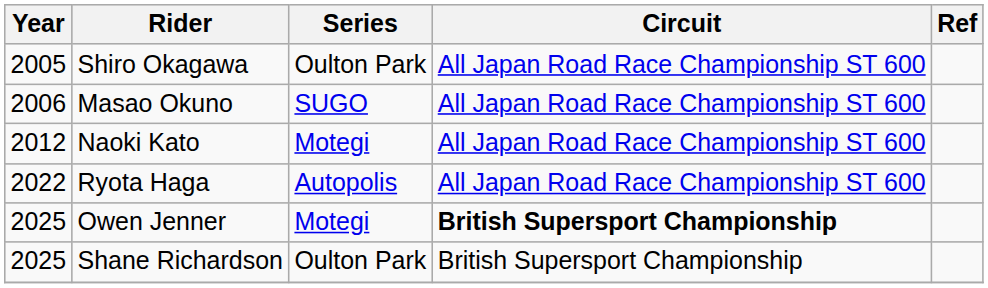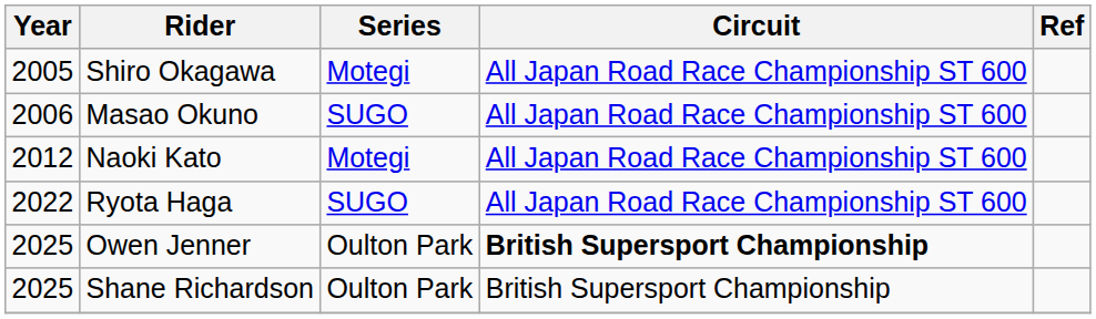 <table class="wikitable sortable" border="1">
 <tr>
 <th>Year</th>
 <th>Rider</th>
 <th>Series</th>
 <th>Circuit</th>
 <th>Ref</th>
 </tr>
 <tr>
 <td>2005</td>
 <td> Shiro Okagawa</td>
-<td>Oulton Park</td>
+<td><a href='#'>Motegi</a></td>
 <td><a href='#'>All Japan Road Race Championship ST 600</a></td>
 <td></td>
 </tr>
 <tr>
 <td>2006</td>
 <td> Masao Okuno</td>
 <td><a href='#'>SUGO</a></td>
 <td><a href='#'>All Japan Road Race Championship ST 600</a></td>
 <td></td>
 </tr>
 <tr>
 <td>2012</td>
 <td> Naoki Kato</td>
 <td><a href='#'>Motegi</a></td>
 <td><a href='#'>All Japan Road Race Championship ST 600</a></td>
 <td></td>
 </tr>
 <tr>
 <td>2022</td>
 <td> Ryota Haga</td>
-<td><a href='#'>Autopolis</a></td>
+<td><a href='#'>SUGO</a></td>
 <td><a href='#'>All Japan Road Race Championship ST 600</a></td>
 <td></td>
 </tr>
 <tr>
 <td>2025</td>
 <td {{nowrap> Owen Jenner</td>
-<td><a href='#'>Motegi</a></td>
+<td>Oulton Park</td>
 <td><strong>British Supersport Championship</strong></td>
 <td></td>
 </tr>
 <tr>
 <td>2025</td>
 <td {{nowrap> Shane Richardson</td>
 <td>Oulton Park</td>
 <td>British Supersport Championship</td>
 <td></td>
 </tr>
 <tr>
 </tr>
 </table>
